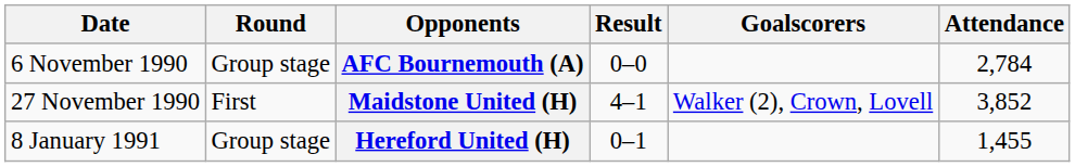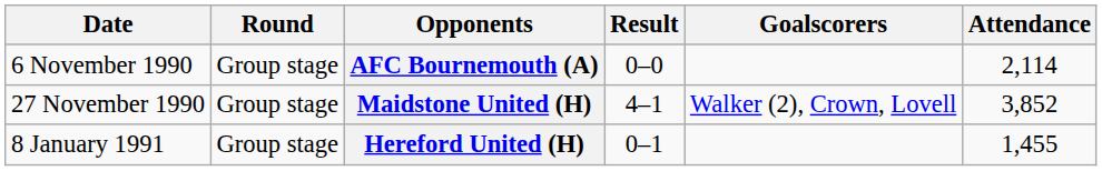 <table class="wikitable plainrowheaders sortable">
 <tr>
 <th scope=col>Date</th>
 <th scope=col>Round</th>
 <th scope=col>Opponents</th>
 <th scope=col>Result</th>
 <th scope=col class=unsortable>Goalscorers</th>
 <th scope=col>Attendance</th>
 </tr>
 <tr>
 <td>6 November 1990</td>
 <td>Group stage</td>
 <th scope=row><a href='#'>AFC Bournemouth</a> (A)</th>
 <td align=center>0–0</td>
 <td></td>
-<td align=center>2,784</td>
+<td align=center>2,114</td>
 </tr>
 <tr>
 <td>27 November 1990</td>
-<td>First</td>
+<td>Group stage</td>
 <th scope=row><a href='#'>Maidstone United</a> (H)</th>
 <td align=center>4–1</td>
 <td><a href='#'>Walker</a> (2), <a href='#'>Crown</a>, <a href='#'>Lovell</a></td>
 <td align=center>3,852</td>
 </tr>
 <tr>
 <td>8 January 1991</td>
 <td>Group stage</td>
 <th scope=row><a href='#'>Hereford United</a> (H)</th>
 <td align=center>0–1</td>
 <td></td>
 <td align=center>1,455</td>
 </tr>
 </table>
